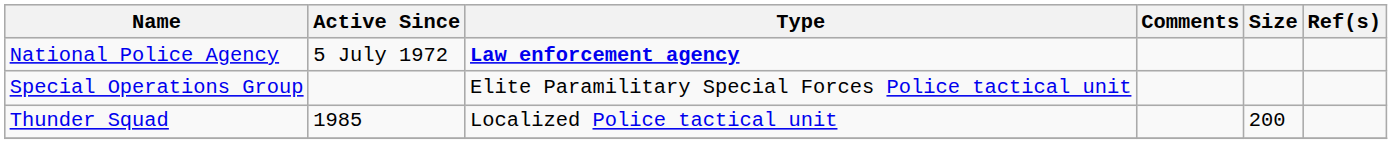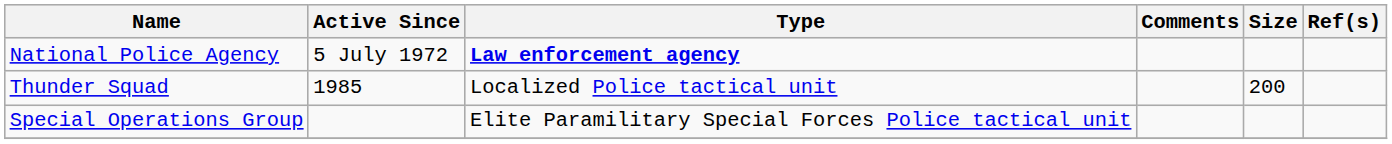 <table class="wikitable plainrowheaders">
 <tr>
 <th scope="col">Name</th>
 <th scope="col">Active Since</th>
 <th scope="col">Type</th>
 <th scope="col">Comments</th>
 <th scope="col">Size</th>
 <th scope="col">Ref(s)</th>
 </tr>
 <tr>
 <td><a href='#'> National Police Agency</a></td>
 <td>5 July 1972</td>
 <td><strong><a href='#'>Law enforcement agency</a></strong></td>
 <td></td>
 <td></td>
 <td></td>
 </tr>
 <tr>
+<td><a href='#'>Thunder Squad</a></td>
+<td>1985</td>
+<td>Localized <a href='#'>Police tactical unit</a></td>
+<td></td>
+<td>200</td>
+<td></td>
+</tr>
+<tr>
 <td><a href='#'>Special Operations Group</a></td>
 <td></td>
 <td>Elite Paramilitary Special Forces <a href='#'>Police tactical unit</a></td>
 <td></td>
 <td></td>
 <td></td>
 </tr>
 <tr>
-<td><a href='#'>Thunder Squad</a></td>
-<td>1985</td>
-<td>Localized <a href='#'>Police tactical unit</a></td>
-<td></td>
-<td>200</td>
-<td></td>
-</tr>
-<tr>
 </tr>
 </table>
